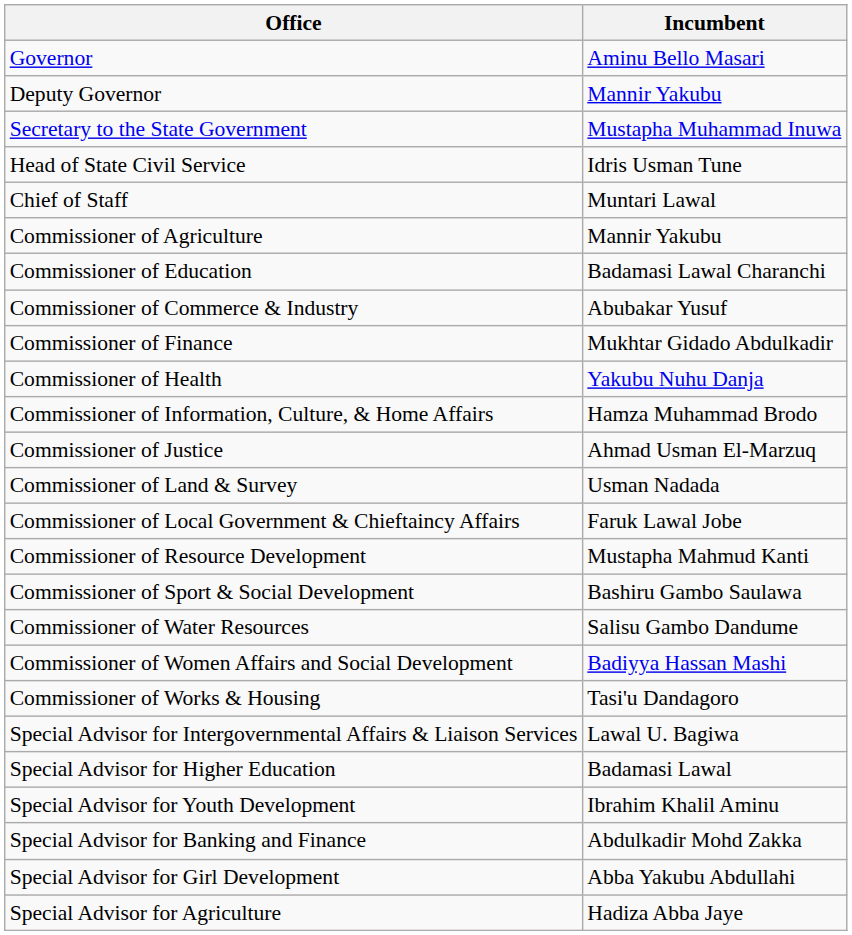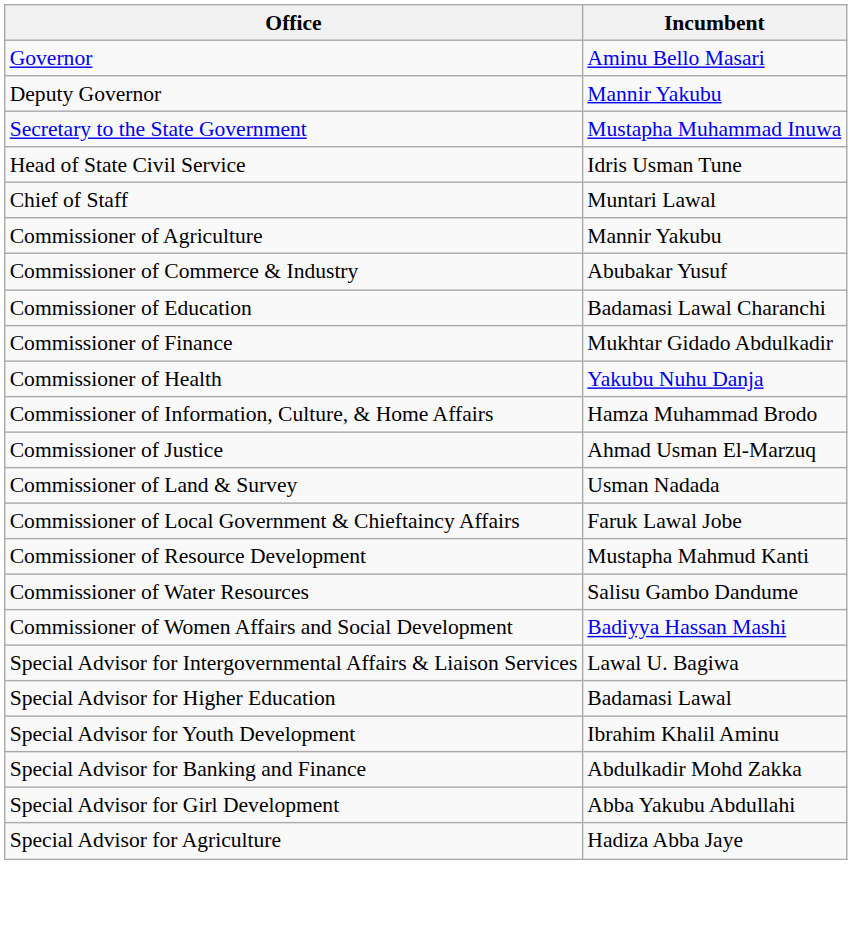 <table class="wikitable" style="font-size: 95%;">
 <tr>
 <th>Office</th>
 <th>Incumbent</th>
 </tr>
 <tr>
 <td><a href='#'>Governor</a></td>
 <td><a href='#'>Aminu Bello Masari</a></td>
 </tr>
 <tr>
 <td>Deputy Governor</td>
 <td><a href='#'>Mannir Yakubu</a></td>
 </tr>
 <tr>
 <td><a href='#'>Secretary to the State Government</a></td>
 <td><a href='#'>Mustapha Muhammad Inuwa</a></td>
 </tr>
 <tr>
 <td>Head of State Civil Service</td>
 <td>Idris Usman Tune</td>
 </tr>
 <tr>
 <td>Chief of Staff</td>
 <td>Muntari Lawal</td>
 </tr>
 <tr>
 <td>Commissioner of Agriculture</td>
 <td>Mannir Yakubu</td>
 </tr>
 <tr>
+<td>Commissioner of Commerce & Industry</td>
+<td>Abubakar Yusuf</td>
+</tr>
+<tr>
 <td>Commissioner of Education</td>
 <td>Badamasi Lawal Charanchi</td>
-</tr>
-<tr>
-<td>Commissioner of Commerce & Industry</td>
-<td>Abubakar Yusuf</td>
 </tr>
 <tr>
 <td>Commissioner of Finance</td>
 <td>Mukhtar Gidado Abdulkadir</td>
 </tr>
 <tr>
 <td>Commissioner of Health</td>
 <td><a href='#'>Yakubu Nuhu Danja</a></td>
 </tr>
 <tr>
 <td>Commissioner of Information, Culture, & Home Affairs</td>
 <td>Hamza Muhammad Brodo</td>
 </tr>
 <tr>
 <td>Commissioner of Justice</td>
 <td>Ahmad Usman El-Marzuq</td>
 </tr>
 <tr>
 <td>Commissioner of Land & Survey</td>
 <td>Usman Nadada</td>
 </tr>
 <tr>
 <td>Commissioner of Local Government & Chieftaincy Affairs</td>
 <td>Faruk Lawal Jobe</td>
 </tr>
 <tr>
 <td>Commissioner of Resource Development</td>
 <td>Mustapha Mahmud Kanti</td>
 </tr>
 <tr>
-<td>Commissioner of Sport & Social Development</td>
-<td>Bashiru Gambo Saulawa</td>
-</tr>
-<tr>
 <td>Commissioner of Water Resources</td>
 <td>Salisu Gambo Dandume</td>
 </tr>
 <tr>
 <td>Commissioner of Women Affairs and Social Development</td>
 <td><a href='#'>Badiyya Hassan Mashi</a></td>
-</tr>
-<tr>
-<td>Commissioner of Works & Housing</td>
-<td>Tasi'u Dandagoro</td>
 </tr>
 <tr>
 <td>Special Advisor for Intergovernmental Affairs & Liaison Services</td>
 <td>Lawal U. Bagiwa</td>
 </tr>
 <tr>
 <td>Special Advisor for Higher Education</td>
 <td>Badamasi Lawal</td>
 </tr>
 <tr>
 <td>Special Advisor for Youth Development</td>
 <td>Ibrahim Khalil Aminu</td>
 </tr>
 <tr>
 <td>Special Advisor for Banking and Finance</td>
 <td>Abdulkadir Mohd Zakka</td>
 </tr>
 <tr>
 <td>Special Advisor for Girl Development</td>
 <td>Abba Yakubu Abdullahi</td>
 </tr>
 <tr>
 <td>Special Advisor for Agriculture</td>
 <td>Hadiza Abba Jaye</td>
 </tr>
 <tr>
 </tr>
 </table>
